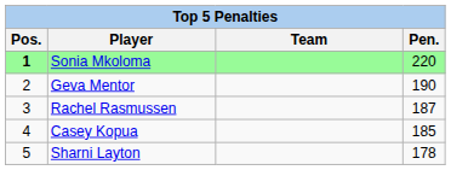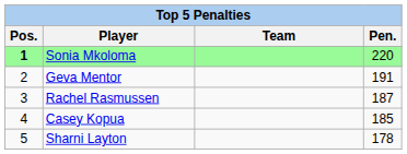 <table class=wikitable style=font-size:90%>
 <tr>
 <th colspan=6 style=background:#ABCDEF>Top 5 Penalties</th>
 </tr>
 <tr>
 <th width=35px>Pos.</th>
 <th width=160px>Player</th>
 <th width=180px>Team</th>
 <th width=35px>Pen.</th>
 </tr>
 <tr bgcolor=palegreen>
 <td align=center><strong>1</strong></td>
 <td><a href='#'>Sonia Mkoloma</a></td>
 <td></td>
 <td align=center>220</td>
 </tr>
 <tr>
 <td align=center>2</td>
 <td><a href='#'>Geva Mentor</a></td>
 <td></td>
-<td align=center>190</td>
+<td align=center>191</td>
 </tr>
 <tr>
 <td align=center>3</td>
 <td><a href='#'>Rachel Rasmussen</a></td>
 <td></td>
 <td align=center>187</td>
 </tr>
 <tr>
 <td align=center>4</td>
 <td><a href='#'>Casey Kopua</a></td>
 <td></td>
 <td align=center>185</td>
 </tr>
 <tr>
 <td align=center>5</td>
 <td><a href='#'>Sharni Layton</a></td>
 <td></td>
 <td align=center>178</td>
 </tr>
 </table>
